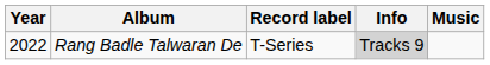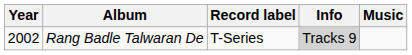 <table class=wikitable>
 <tr>
 <th>Year</th>
 <th>Album</th>
 <th>Record label</th>
 <th>Info</th>
 <th>Music</th>
 </tr>
 <tr>
-<td>2022</td>
+<td>2002</td>
 <td><em>Rang Badle Talwaran De</em></td>
 <td>T-Series</td>
 <td style="background: lightgrey;">Tracks 9</td>
 </tr>
 </table>
